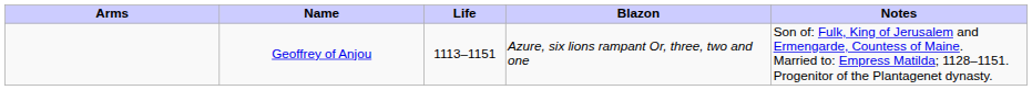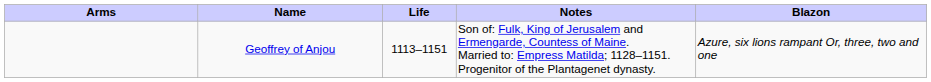 <table width="100%" border="1" cellpadding="2" cellspacing="0" style="margin: 0.5em 0.3em 0.5em 0; background: #f9f9f9; border: 1px #aaa solid; border-collapse: collapse;">
 <tr>
 <th width="21%" bgcolor = "#ccccff">Arms</th>
 <th width="20%" bgcolor = "#ccccff">Name</th>
 <th width="8%" bgcolor = "#ccccff">Life</th>
+<th width="26%" bgcolor = "#ccccff">Notes</th>
 <th width="26%" bgcolor = "#ccccff">Blazon</th>
-<th width="26%" bgcolor = "#ccccff">Notes</th>
 </tr>
 <tr>
 <td align="center"></td>
 <td align="center"><a href='#'>Geoffrey of Anjou</a></td>
 <td align="center">1113–1151</td>
+<td>Son of: <a href='#'>Fulk, King of Jerusalem</a> and <a href='#'>Ermengarde, Countess of Maine</a>.<br>Married to: <a href='#'>Empress Matilda</a>; 1128–1151.<br>Progenitor of the Plantagenet dynasty.</td>
 <td><em>Azure, six lions rampant Or, three, two and one</em></td>
-<td>Son of: <a href='#'>Fulk, King of Jerusalem</a> and <a href='#'>Ermengarde, Countess of Maine</a>.<br>Married to: <a href='#'>Empress Matilda</a>; 1128–1151.<br>Progenitor of the Plantagenet dynasty.</td>
 </tr>
 </table>
